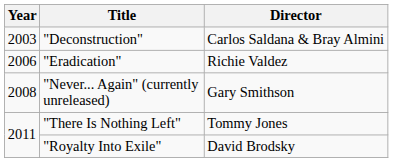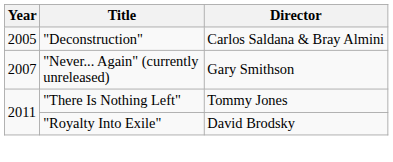 <table class="wikitable">
 <tr>
 <th>Year</th>
 <th style="width:175px;">Title</th>
 <th>Director</th>
 </tr>
 <tr>
-<td>2003</td>
+<td>2005</td>
 <td>"Deconstruction"</td>
 <td>Carlos Saldana & Bray Almini</td>
 </tr>
 <tr>
-<td>2006</td>
-<td>"Eradication"</td>
-<td>Richie Valdez</td>
-</tr>
-<tr>
-<td>2008</td>
+<td>2007</td>
 <td>"Never... Again" (currently unreleased)</td>
 <td>Gary Smithson</td>
 </tr>
 <tr>
 <td rowspan="2">2011</td>
 <td>"There Is Nothing Left"</td>
 <td>Tommy Jones</td>
 </tr>
 <tr>
 <td>"Royalty Into Exile"</td>
 <td>David Brodsky</td>
 </tr>
 </table>
